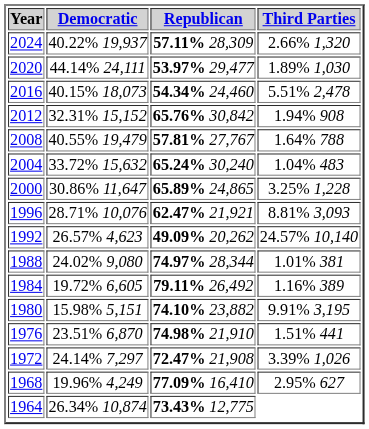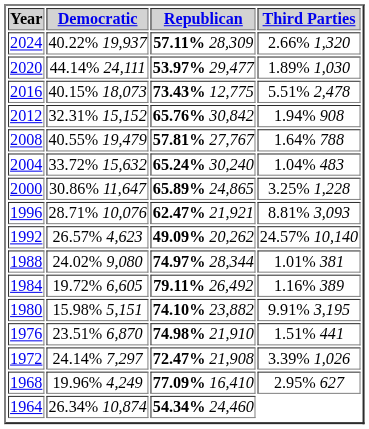 <table border = "2">
 <tr style="background:lightgrey;">
 <th>Year</th>
 <th><a href='#'>Democratic</a></th>
 <th><a href='#'>Republican</a></th>
 <th><a href='#'>Third Parties</a></th>
 </tr>
 <tr>
 <td align="center" ><a href='#'>2024</a></td>
 <td align="center" >40.22% <em>19,937</em></td>
 <td align="center" ><strong>57.11%</strong> <em>28,309</em></td>
 <td align="center" >2.66% <em>1,320</em></td>
 </tr>
 <tr>
 <td align="center" ><a href='#'>2020</a></td>
 <td align="center" >44.14% <em>24,111</em></td>
 <td align="center" ><strong>53.97%</strong> <em>29,477</em></td>
 <td align="center" >1.89% <em>1,030</em></td>
 </tr>
 <tr>
 <td align="center" ><a href='#'>2016</a></td>
 <td align="center" >40.15% <em>18,073</em></td>
-<td align="center" ><strong>54.34%</strong> <em>24,460</em></td>
+<td align="center" ><strong>73.43%</strong> <em>12,775</em></td>
 <td align="center" >5.51% <em>2,478</em></td>
 </tr>
 <tr>
 <td align="center" ><a href='#'>2012</a></td>
 <td align="center" >32.31% <em>15,152</em></td>
 <td align="center" ><strong>65.76%</strong> <em>30,842</em></td>
 <td align="center" >1.94% <em>908</em></td>
 </tr>
 <tr>
 <td align="center" ><a href='#'>2008</a></td>
 <td align="center" >40.55% <em>19,479</em></td>
 <td align="center" ><strong>57.81%</strong> <em>27,767</em></td>
 <td align="center" >1.64% <em>788</em></td>
 </tr>
 <tr>
 <td align="center" ><a href='#'>2004</a></td>
 <td align="center" >33.72% <em>15,632</em></td>
 <td align="center" ><strong>65.24%</strong> <em>30,240</em></td>
 <td align="center" >1.04% <em>483</em></td>
 </tr>
 <tr>
 <td align="center" ><a href='#'>2000</a></td>
 <td align="center" >30.86% <em>11,647</em></td>
 <td align="center" ><strong>65.89%</strong> <em>24,865</em></td>
 <td align="center" >3.25% <em>1,228</em></td>
 </tr>
 <tr>
 <td align="center" ><a href='#'>1996</a></td>
 <td align="center" >28.71% <em>10,076</em></td>
 <td align="center" ><strong>62.47%</strong> <em>21,921</em></td>
 <td align="center" >8.81% <em>3,093</em></td>
 </tr>
 <tr>
 <td align="center" ><a href='#'>1992</a></td>
 <td align="center" >26.57% <em>4,623</em></td>
 <td align="center" ><strong>49.09%</strong> <em>20,262</em></td>
 <td align="center" >24.57% <em>10,140</em></td>
 </tr>
 <tr>
 <td align="center" ><a href='#'>1988</a></td>
 <td align="center" >24.02% <em>9,080</em></td>
 <td align="center" ><strong>74.97%</strong> <em>28,344</em></td>
 <td align="center" >1.01% <em>381</em></td>
 </tr>
 <tr>
 <td align="center" ><a href='#'>1984</a></td>
 <td align="center" >19.72% <em>6,605</em></td>
 <td align="center" ><strong>79.11%</strong> <em>26,492</em></td>
 <td align="center" >1.16% <em>389</em></td>
 </tr>
 <tr>
 <td align="center" ><a href='#'>1980</a></td>
 <td align="center" >15.98% <em>5,151</em></td>
 <td align="center" ><strong>74.10%</strong> <em>23,882</em></td>
 <td align="center" >9.91% <em>3,195</em></td>
 </tr>
 <tr>
 <td align="center" ><a href='#'>1976</a></td>
 <td align="center" >23.51% <em>6,870</em></td>
 <td align="center" ><strong>74.98%</strong> <em>21,910</em></td>
 <td align="center" >1.51% <em>441</em></td>
 </tr>
 <tr>
 <td align="center" ><a href='#'>1972</a></td>
 <td align="center" >24.14% <em>7,297</em></td>
 <td align="center" ><strong>72.47%</strong> <em>21,908</em></td>
 <td align="center" >3.39% <em>1,026</em></td>
 </tr>
 <tr>
 <td align="center" ><a href='#'>1968</a></td>
 <td align="center" >19.96% <em>4,249</em></td>
 <td align="center" ><strong>77.09%</strong> <em>16,410</em></td>
 <td align="center" >2.95% <em>627</em></td>
 </tr>
 <tr>
 <td align="center" ><a href='#'>1964</a></td>
 <td align="center" >26.34% <em>10,874</em></td>
-<td align="center" ><strong>73.43%</strong> <em>12,775</em></td>
+<td align="center" ><strong>54.34%</strong> <em>24,460</em></td>
 </tr>
 <tr>
 </tr>
 </table>
